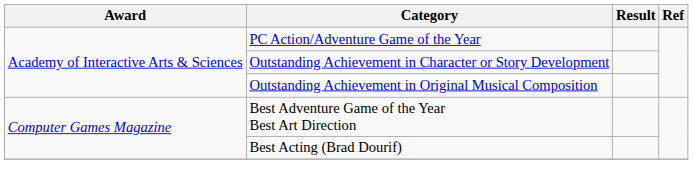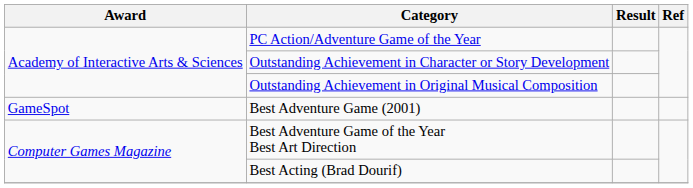 <table class="wikitable sortable">
 <tr>
 <th>Award</th>
 <th>Category</th>
 <th>Result</th>
 <th>Ref</th>
 </tr>
 <tr>
 <td rowspan="3"><a href='#'>Academy of Interactive Arts & Sciences</a></td>
 <td><a href='#'>PC Action/Adventure Game of the Year</a></td>
 <td></td>
 <td rowspan="3" style="text-align:center;"></td>
 </tr>
 <tr>
 <td><a href='#'>Outstanding Achievement in Character or Story Development</a></td>
 <td></td>
 </tr>
 <tr>
 <td><a href='#'>Outstanding Achievement in Original Musical Composition</a></td>
 <td></td>
 </tr>
 <tr>
+<td rowspan="1"><a href='#'>GameSpot</a></td>
+<td>Best Adventure Game (2001)</td>
+<td></td>
+<td rowspan="1" style="text-align:center;"></td>
+</tr>
+<tr>
 <td rowspan="2"><em><a href='#'>Computer Games Magazine</a></em></td>
 <td>Best Adventure Game of the Year<br>Best Art Direction</td>
 <td></td>
 <td rowspan="2" style="text-align:center;"></td>
 </tr>
 <tr>
 <td>Best Acting (Brad Dourif)</td>
 <td></td>
 </tr>
 <tr>
 </tr>
 </table>
